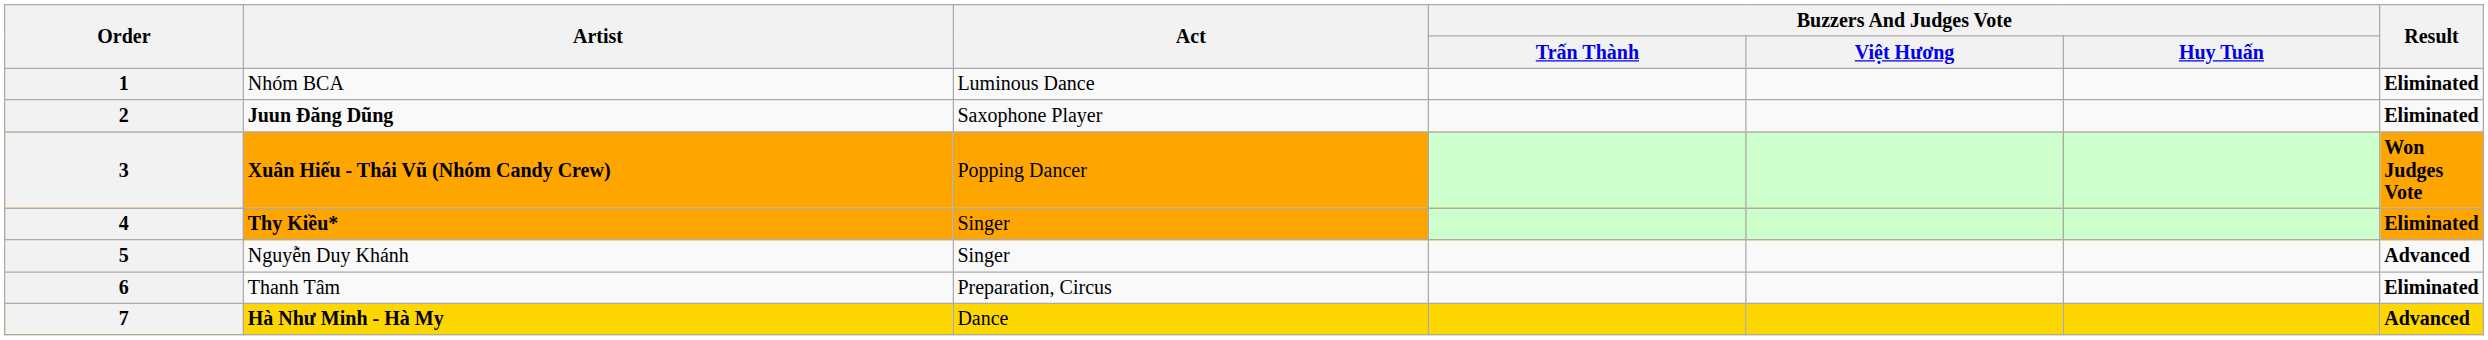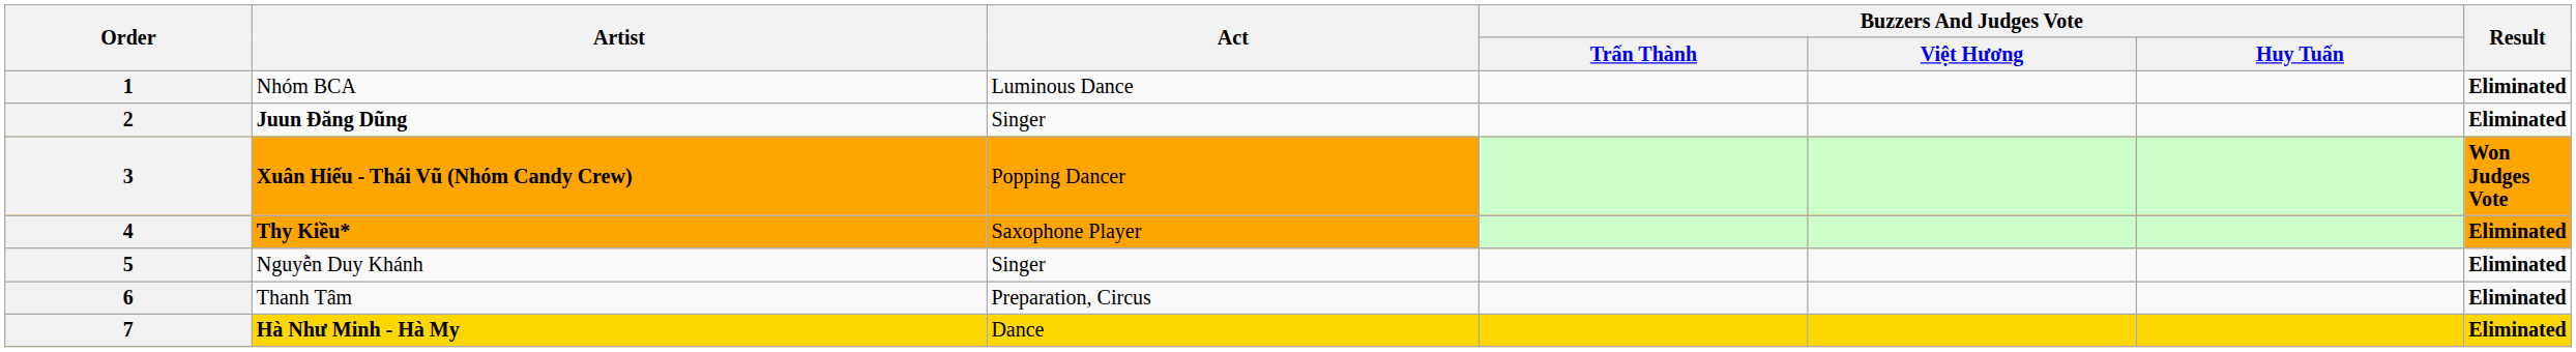 <table class="wikitable sortable" style="width:100%;">
 <tr>
 <th align=center rowspan=2 width=10%>Order</th>
 <th rowspan=2 width=30%>Artist</th>
 <th rowspan=2 width=20%>Act</th>
 <th colspan=3 width=40%>Buzzers And Judges Vote</th>
 <th rowspan=2 width=20%>Result</th>
 </tr>
 <tr>
 <th width=80><a href='#'>Trấn Thành</a></th>
 <th width=80><a href='#'>Việt Hương</a></th>
 <th width=80><a href='#'>Huy Tuấn</a></th>
 </tr>
 <tr>
 <th>1</th>
 <td>Nhóm BCA</td>
 <td>Luminous Dance</td>
 <td></td>
 <td></td>
 <td></td>
 <td><strong>Eliminated</strong></td>
 </tr>
 <tr>
 <th>2</th>
 <td><strong>Juun Đăng Dũng</strong></td>
-<td>Saxophone Player</td>
+<td>Singer</td>
 <td></td>
 <td></td>
 <td></td>
 <td><strong>Eliminated</strong></td>
 </tr>
 <tr bgcolor="orange">
 <th>3</th>
 <td><strong>Xuân Hiếu - Thái Vũ (Nhóm Candy Crew)</strong></td>
 <td>Popping Dancer</td>
 <td align=center bgcolor="#cfc"></td>
 <td align=center bgcolor="#cfc"></td>
 <td align=center bgcolor="#cfc"></td>
 <td><strong>Won Judges Vote</strong></td>
 </tr>
 <tr bgcolor=orange>
 <th>4</th>
 <td><strong>Thy Kiều*</strong></td>
-<td>Singer</td>
+<td>Saxophone Player</td>
 <td align=center bgcolor="#cfc"></td>
 <td align=center bgcolor="#cfc"></td>
 <td align=center bgcolor="#cfc"></td>
 <td><strong>Eliminated</strong></td>
 </tr>
 <tr>
 <th>5</th>
 <td>Nguyễn Duy Khánh</td>
 <td>Singer</td>
 <td></td>
 <td></td>
 <td></td>
-<td><strong>Advanced</strong></td>
+<td><strong>Eliminated</strong></td>
 </tr>
 <tr>
 <th>6</th>
 <td>Thanh Tâm</td>
 <td>Preparation, Circus</td>
 <td></td>
 <td></td>
 <td></td>
 <td><strong>Eliminated</strong></td>
 </tr>
 <tr bgcolor="gold">
 <th>7</th>
 <td><strong>Hà Như Minh - Hà My</strong></td>
 <td>Dance</td>
 <td></td>
 <td></td>
 <td></td>
-<td><strong>Advanced</strong></td>
+<td><strong>Eliminated</strong></td>
 </tr>
 </table>
